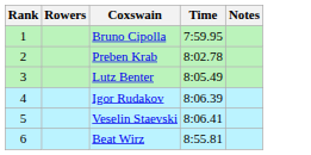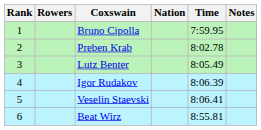 <table class="wikitable sortable" style=text-align:center>
 <tr>
 <th>Rank</th>
 <th>Rowers</th>
 <th>Coxswain</th>
+<th>Nation</th>
 <th>Time</th>
 <th>Notes</th>
 </tr>
 <tr bgcolor=bbf3bb>
 <td>1</td>
 <td align=left></td>
 <td align=left><a href='#'>Bruno Cipolla</a></td>
+<td align=left></td>
 <td>7:59.95</td>
 <td></td>
 </tr>
 <tr bgcolor=bbf3bb>
 <td>2</td>
 <td align=left></td>
 <td align=left><a href='#'>Preben Krab</a></td>
+<td align=left></td>
 <td>8:02.78</td>
 <td></td>
 </tr>
 <tr bgcolor=bbf3bb>
 <td>3</td>
 <td align=left></td>
 <td align=left><a href='#'>Lutz Benter</a></td>
+<td align=left></td>
 <td>8:05.49</td>
 <td></td>
 </tr>
 <tr bgcolor=bbf3ff>
 <td>4</td>
 <td align=left></td>
 <td align=left><a href='#'>Igor Rudakov</a></td>
+<td align=left></td>
 <td>8:06.39</td>
 <td></td>
 </tr>
 <tr bgcolor=bbf3ff>
 <td>5</td>
 <td align=left></td>
 <td align=left><a href='#'>Veselin Staevski</a></td>
+<td align=left></td>
 <td>8:06.41</td>
 <td></td>
 </tr>
 <tr bgcolor=bbf3ff>
 <td>6</td>
 <td align=left></td>
 <td align=left><a href='#'>Beat Wirz</a></td>
+<td align=left></td>
 <td>8:55.81</td>
 <td></td>
 </tr>
 </table>
